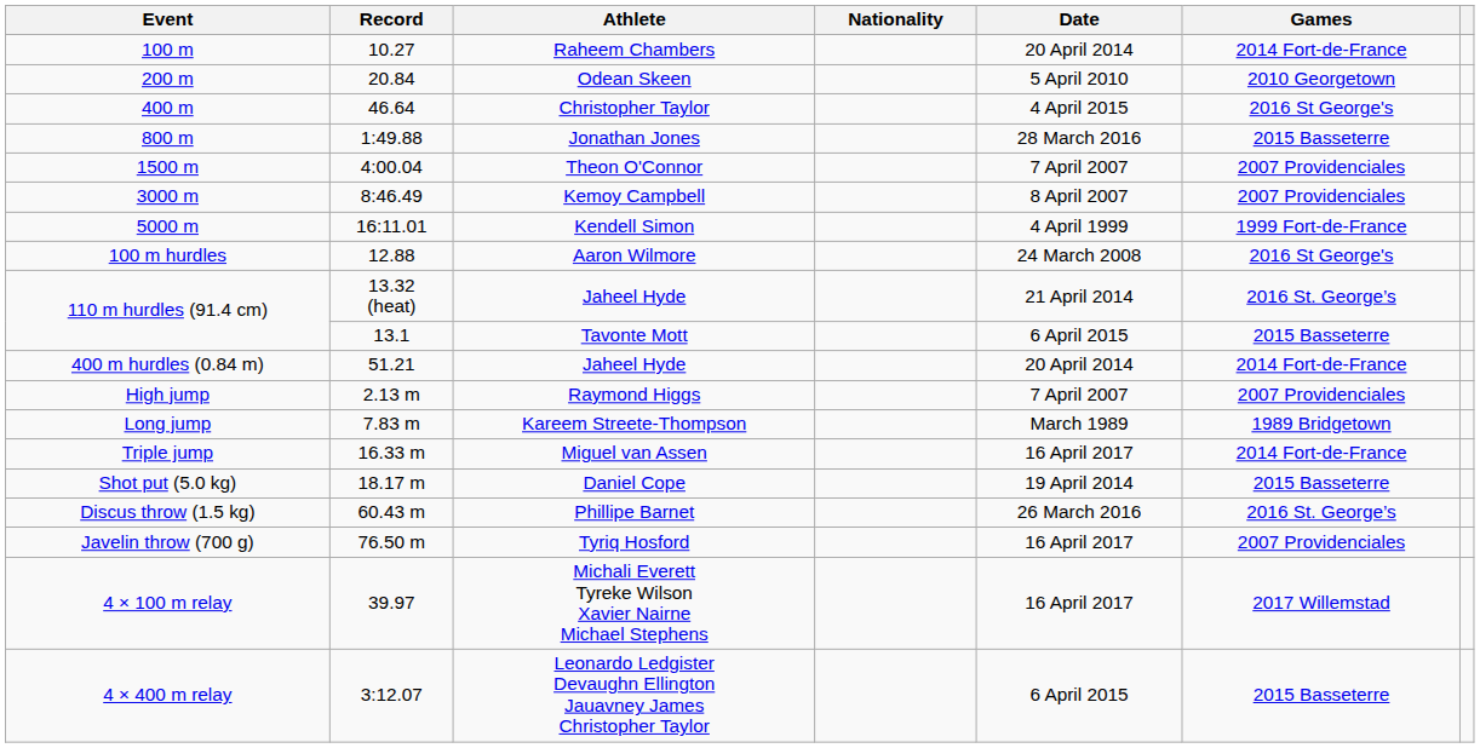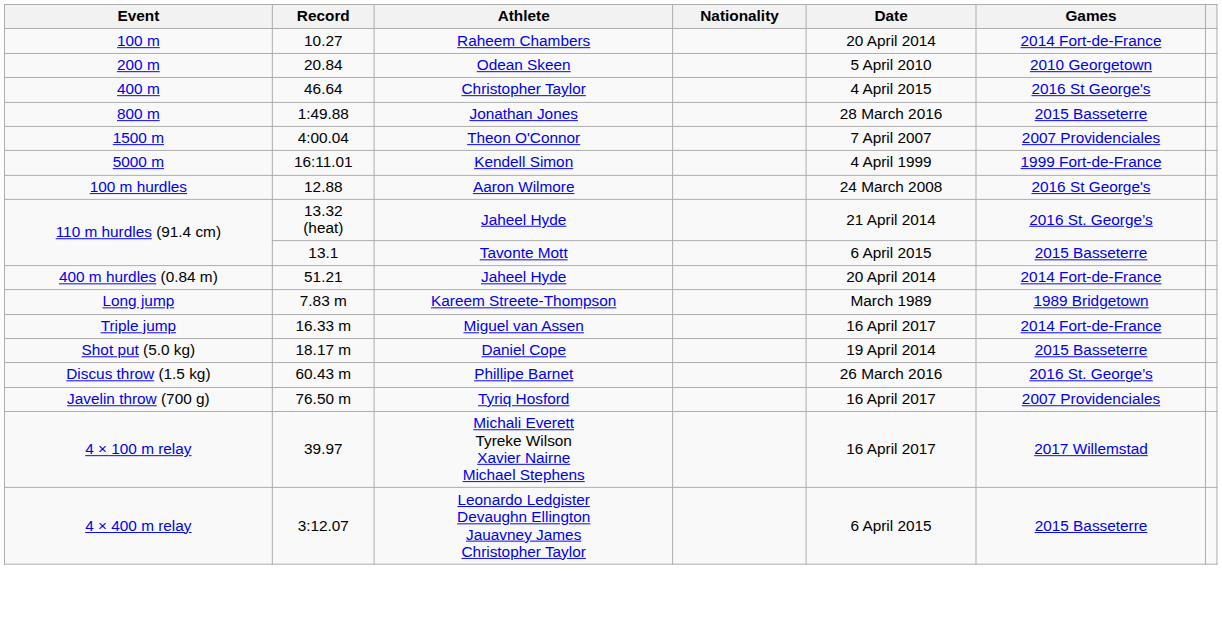 <table class="wikitable" style="text-align:center;" width=100%>
 <tr>
 <th>Event</th>
 <th>Record</th>
 <th>Athlete</th>
 <th>Nationality</th>
 <th>Date</th>
 <th>Games</th>
 <th></th>
 </tr>
 <tr>
 <td><a href='#'>100 m</a></td>
 <td>10.27 </td>
 <td><a href='#'>Raheem Chambers</a></td>
 <td></td>
 <td>20 April 2014</td>
 <td><a href='#'>2014 Fort-de-France</a></td>
 <td></td>
 </tr>
 <tr>
 <td><a href='#'>200 m</a></td>
 <td>20.84 </td>
 <td><a href='#'>Odean Skeen</a></td>
 <td></td>
 <td>5 April 2010</td>
 <td><a href='#'>2010 Georgetown</a></td>
 <td></td>
 </tr>
 <tr>
 <td><a href='#'>400 m</a></td>
 <td>46.64</td>
 <td><a href='#'>Christopher Taylor</a></td>
 <td></td>
 <td>4 April 2015</td>
 <td><a href='#'>2016 St George's</a></td>
 <td></td>
 </tr>
 <tr>
 <td><a href='#'>800 m</a></td>
 <td>1:49.88</td>
 <td><a href='#'>Jonathan Jones</a></td>
 <td></td>
 <td>28 March 2016</td>
 <td><a href='#'>2015 Basseterre</a></td>
 <td></td>
 </tr>
 <tr>
 <td><a href='#'>1500 m</a></td>
 <td>4:00.04</td>
 <td><a href='#'>Theon O'Connor</a></td>
 <td></td>
 <td>7 April 2007</td>
 <td><a href='#'>2007 Providenciales</a></td>
 <td></td>
 </tr>
 <tr>
-<td><a href='#'>3000 m</a></td>
-<td>8:46.49</td>
-<td><a href='#'>Kemoy Campbell</a></td>
-<td></td>
-<td>8 April 2007</td>
-<td><a href='#'>2007 Providenciales</a></td>
-<td></td>
-</tr>
-<tr>
 <td><a href='#'>5000 m</a></td>
 <td>16:11.01</td>
 <td><a href='#'>Kendell Simon</a></td>
 <td></td>
 <td>4 April 1999</td>
 <td><a href='#'>1999 Fort-de-France</a></td>
 <td></td>
 </tr>
 <tr>
 <td><a href='#'>100 m hurdles</a></td>
 <td>12.88</td>
 <td><a href='#'>Aaron Wilmore</a></td>
 <td></td>
 <td>24 March 2008</td>
 <td><a href='#'>2016 St George's</a></td>
 <td></td>
 </tr>
 <tr>
 <td rowspan=2><a href='#'>110 m hurdles</a> (91.4 cm)</td>
 <td>13.32 <br> (heat)</td>
 <td><a href='#'>Jaheel Hyde</a></td>
 <td></td>
 <td>21 April 2014</td>
 <td><a href='#'>2016 St. George’s</a></td>
 <td></td>
 </tr>
 <tr>
 <td>13.1  <br></td>
 <td><a href='#'>Tavonte Mott</a></td>
 <td></td>
 <td>6 April 2015</td>
 <td><a href='#'>2015 Basseterre</a></td>
 <td></td>
 </tr>
 <tr>
 <td><a href='#'>400 m hurdles</a> (0.84 m)</td>
 <td>51.21</td>
 <td><a href='#'>Jaheel Hyde</a></td>
 <td></td>
 <td>20 April 2014</td>
 <td><a href='#'>2014 Fort-de-France</a></td>
-<td></td>
-</tr>
-<tr>
-<td><a href='#'>High jump</a></td>
-<td>2.13 m</td>
-<td><a href='#'>Raymond Higgs</a></td>
-<td></td>
-<td>7 April 2007</td>
-<td><a href='#'>2007 Providenciales</a></td>
 <td></td>
 </tr>
 <tr>
 <td><a href='#'>Long jump</a></td>
 <td>7.83 m</td>
 <td><a href='#'>Kareem Streete-Thompson</a></td>
 <td></td>
 <td>March 1989</td>
 <td><a href='#'>1989 Bridgetown</a></td>
 <td></td>
 </tr>
 <tr>
 <td><a href='#'>Triple jump</a></td>
 <td>16.33 m </td>
 <td><a href='#'>Miguel van Assen</a></td>
 <td></td>
 <td>16 April 2017</td>
 <td><a href='#'>2014 Fort-de-France</a></td>
 <td></td>
 </tr>
 <tr>
 <td><a href='#'>Shot put</a> (5.0 kg)</td>
 <td>18.17 m</td>
 <td><a href='#'>Daniel Cope</a></td>
 <td></td>
 <td>19 April 2014</td>
 <td><a href='#'>2015 Basseterre</a></td>
 <td></td>
 </tr>
 <tr>
 <td><a href='#'>Discus throw</a> (1.5 kg)</td>
 <td>60.43 m</td>
 <td><a href='#'>Phillipe Barnet</a></td>
 <td></td>
 <td>26 March 2016</td>
 <td><a href='#'>2016 St. George’s</a></td>
 <td></td>
 </tr>
 <tr>
 <td><a href='#'>Javelin throw</a> (700 g)</td>
 <td>76.50 m</td>
 <td><a href='#'>Tyriq Hosford</a></td>
 <td></td>
 <td>16 April 2017</td>
 <td><a href='#'>2007 Providenciales</a></td>
 <td></td>
 </tr>
 <tr>
 <td><a href='#'>4 × 100 m relay</a></td>
 <td>39.97</td>
 <td><a href='#'>Michali Everett</a><br>Tyreke Wilson<br><a href='#'>Xavier Nairne</a><br><a href='#'>Michael Stephens</a></td>
 <td></td>
 <td>16 April 2017</td>
 <td><a href='#'>2017 Willemstad</a></td>
 <td></td>
 </tr>
 <tr>
 <td><a href='#'>4 × 400 m relay</a></td>
 <td>3:12.07</td>
 <td><a href='#'>Leonardo Ledgister</a><br><a href='#'>Devaughn Ellington</a><br><a href='#'>Jauavney James</a><br><a href='#'>Christopher Taylor</a></td>
 <td></td>
 <td>6 April 2015</td>
 <td><a href='#'>2015 Basseterre</a></td>
 <td></td>
 </tr>
 </table>
